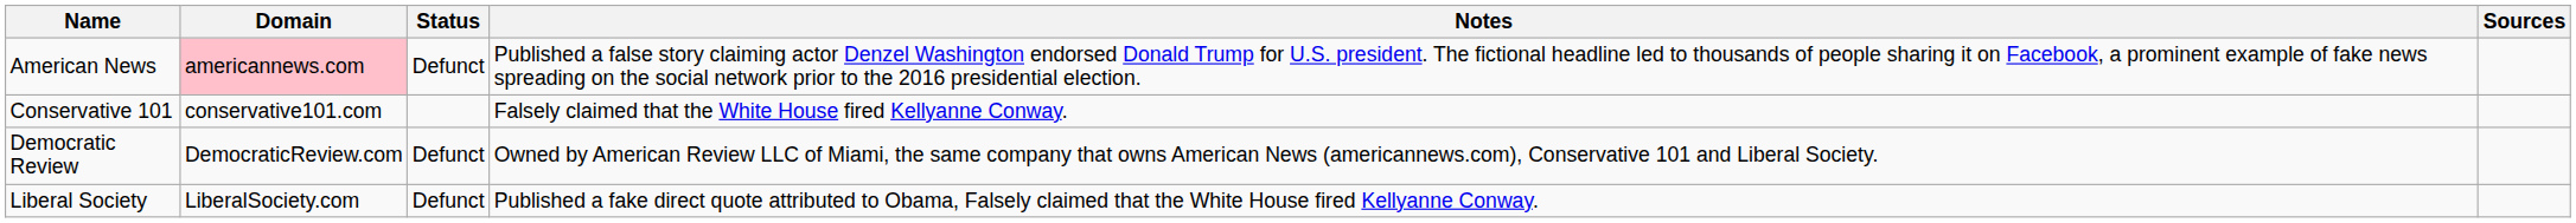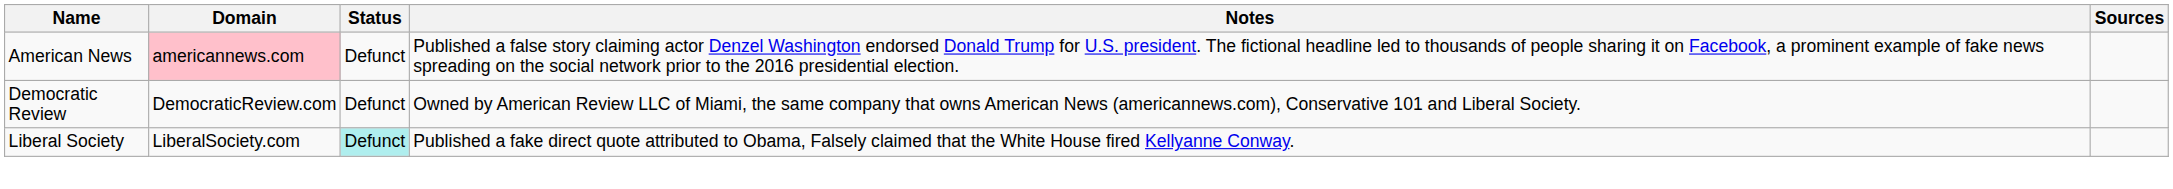 <table class="wikitable sortable mw-collapsible">
 <tr>
 <th>Name</th>
 <th>Domain</th>
 <th>Status</th>
 <th class="sortable">Notes</th>
 <th class="unsortable">Sources</th>
 </tr>
 <tr>
 <td>American News</td>
 <td style="background: pink;">americannews.com</td>
 <td>Defunct</td>
 <td>Published a false story claiming actor <a href='#'>Denzel Washington</a> endorsed <a href='#'>Donald Trump</a> for <a href='#'>U.S. president</a>. The fictional headline led to thousands of people sharing it on <a href='#'>Facebook</a>, a prominent example of fake news spreading on the social network prior to the 2016 presidential election.</td>
 <td><br></td>
 </tr>
 <tr>
-<td>Conservative 101</td>
-<td>conservative101.com</td>
-<td></td>
-<td>Falsely claimed that the <a href='#'>White House</a> fired <a href='#'>Kellyanne Conway</a>.</td>
-<td></td>
-</tr>
-<tr>
 <td>Democratic Review</td>
 <td>DemocraticReview.com</td>
 <td>Defunct</td>
 <td>Owned by American Review LLC of Miami, the same company that owns American News (americannews.com), Conservative 101 and Liberal Society.</td>
 <td></td>
 </tr>
 <tr>
 <td>Liberal Society</td>
 <td>LiberalSociety.com</td>
-<td>Defunct</td>
+<td style="background: paleturquoise;">Defunct</td>
 <td>Published a fake direct quote attributed to Obama, Falsely claimed that the White House fired <a href='#'>Kellyanne Conway</a>.</td>
 <td></td>
 </tr>
 </table>
